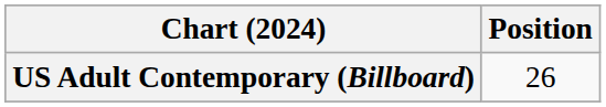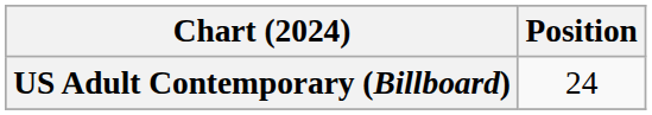 <table class="wikitable plainrowheaders" style="text-align:center">
 <tr>
 <th scope="col">Chart (2024)</th>
 <th scope="col">Position</th>
 </tr>
 <tr>
 <th scope="row">US Adult Contemporary (<em>Billboard</em>)</th>
-<td>26</td>
+<td>24</td>
 </tr>
 </table>
